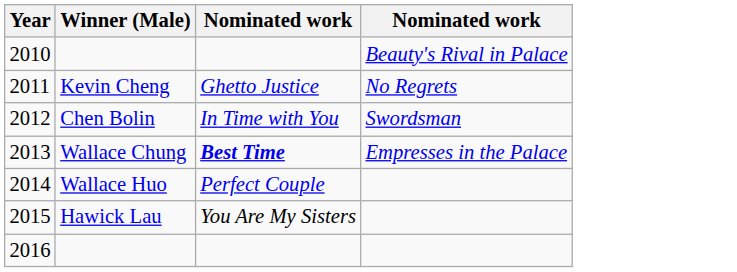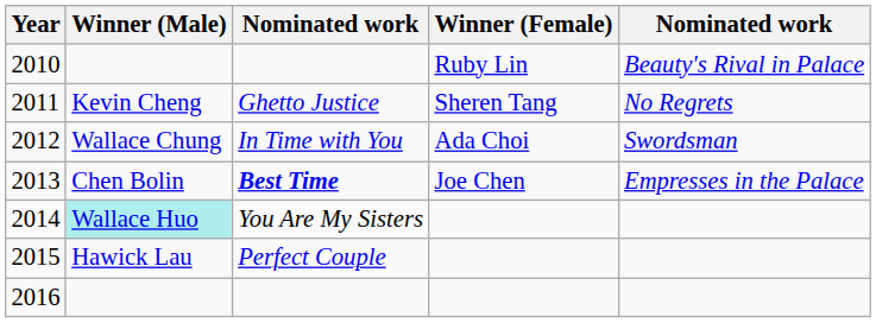 <table class="wikitable">
 <tr>
 <th>Year</th>
 <th>Winner (Male)</th>
 <th>Nominated work</th>
+<th>Winner (Female)</th>
 <th>Nominated work</th>
 </tr>
 <tr>
 <td>2010</td>
 <td></td>
 <td></td>
+<td><a href='#'>Ruby Lin</a></td>
 <td><em><a href='#'>Beauty's Rival in Palace</a></em></td>
 </tr>
 <tr>
 <td>2011</td>
 <td><a href='#'>Kevin Cheng</a></td>
 <td><em><a href='#'>Ghetto Justice</a></em></td>
+<td><a href='#'>Sheren Tang</a></td>
 <td><em><a href='#'>No Regrets</a></em></td>
 </tr>
 <tr>
 <td>2012</td>
-<td><a href='#'>Chen Bolin</a></td>
+<td><a href='#'>Wallace Chung</a></td>
 <td><em><a href='#'>In Time with You</a></em></td>
+<td><a href='#'>Ada Choi</a></td>
 <td><em><a href='#'>Swordsman</a></em></td>
 </tr>
 <tr>
 <td>2013</td>
-<td><a href='#'>Wallace Chung</a></td>
+<td><a href='#'>Chen Bolin</a></td>
 <td><strong><em><a href='#'>Best Time</a></em></strong></td>
+<td><a href='#'>Joe Chen</a></td>
 <td><em><a href='#'>Empresses in the Palace</a></em></td>
 </tr>
 <tr>
 <td>2014</td>
-<td><a href='#'>Wallace Huo</a></td>
-<td><em><a href='#'>Perfect Couple</a></em></td>
+<td style="background: paleturquoise;"><a href='#'>Wallace Huo</a></td>
+<td><em>You Are My Sisters</em></td>
+<td></td>
 <td></td>
 </tr>
 <tr>
 <td>2015</td>
 <td><a href='#'>Hawick Lau</a></td>
-<td><em>You Are My Sisters</em></td>
+<td><em><a href='#'>Perfect Couple</a></em></td>
+<td></td>
 <td></td>
 </tr>
 <tr>
 <td>2016</td>
 <td></td>
 <td></td>
 <td></td>
+<td></td>
 </tr>
 </table>
